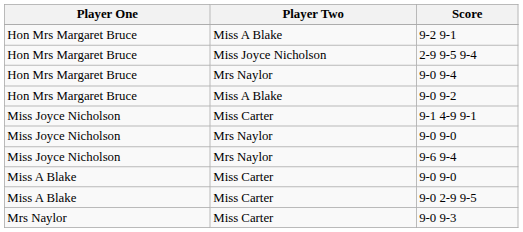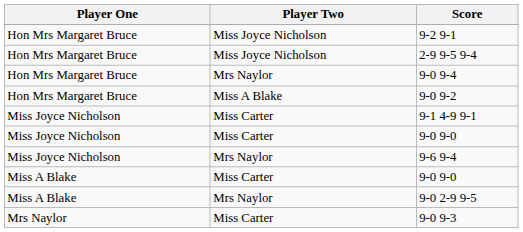 <table class="wikitable">
 <tr>
 <th width=250>Player One</th>
 <th width=250>Player Two</th>
 <th width=120>Score</th>
 </tr>
 <tr>
 </tr>
 <tr>
 <td> Hon Mrs Margaret Bruce</td>
-<td> Miss A Blake</td>
+<td> Miss Joyce Nicholson</td>
 <td>9-2 9-1</td>
 </tr>
 <tr>
 <td> Hon Mrs Margaret Bruce</td>
 <td> Miss Joyce Nicholson</td>
 <td>2-9 9-5 9-4</td>
 </tr>
 <tr>
 <td> Hon Mrs Margaret Bruce</td>
 <td> Mrs Naylor</td>
 <td>9-0 9-4</td>
 </tr>
 <tr>
 <td> Hon Mrs Margaret Bruce</td>
 <td> Miss A Blake</td>
 <td>9-0 9-2</td>
 </tr>
 <tr>
 <td> Miss Joyce Nicholson</td>
 <td> Miss Carter</td>
 <td>9-1 4-9 9-1</td>
 </tr>
 <tr>
 <td> Miss Joyce Nicholson</td>
-<td> Mrs Naylor</td>
+<td> Miss Carter</td>
 <td>9-0 9-0</td>
 </tr>
 <tr>
 <td> Miss Joyce Nicholson</td>
 <td> Mrs Naylor</td>
 <td>9-6 9-4</td>
 </tr>
 <tr>
 <td> Miss A Blake</td>
 <td> Miss Carter</td>
 <td>9-0 9-0</td>
 </tr>
 <tr>
 <td> Miss A Blake</td>
-<td> Miss Carter</td>
+<td> Mrs Naylor</td>
 <td>9-0 2-9 9-5</td>
 </tr>
 <tr>
 <td> Mrs Naylor</td>
 <td> Miss Carter</td>
 <td>9-0 9-3</td>
 </tr>
 </table>
